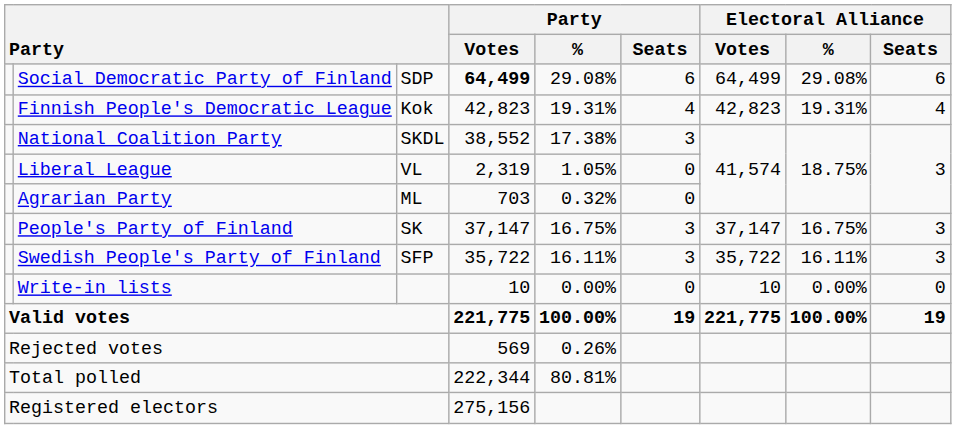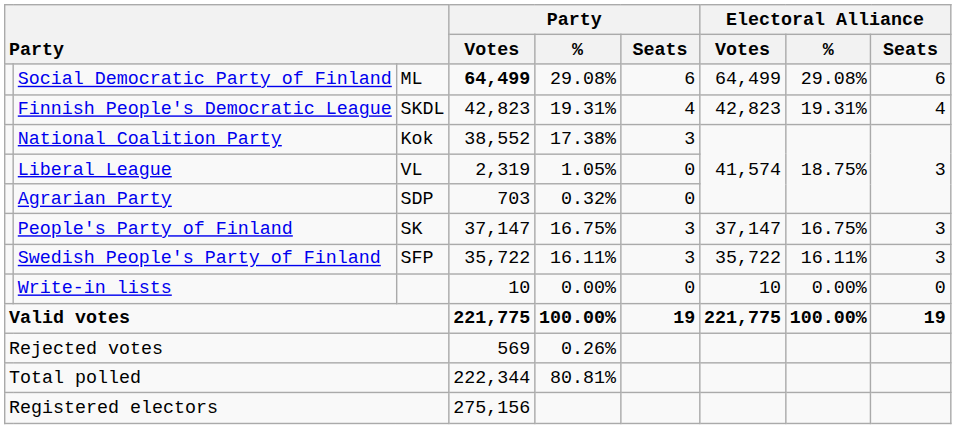 <table class="wikitable" border="1" style="text-align:right;">
 <tr>
 <th style="text-align:left;" valign=bottom rowspan=2 colspan=3>Party</th>
 <th colspan=3>Party</th>
 <th colspan=3>Electoral Alliance</th>
 </tr>
 <tr>
 <th align=center valign=bottom width="50">Votes</th>
 <th align=center valign=bottom width="50">%</th>
 <th align=center valign=bottom width="50">Seats</th>
 <th align=center valign=bottom width="50">Votes</th>
 <th align=center valign=bottom width="50">%</th>
 <th align=center valign=bottom width="50">Seats</th>
 </tr>
 <tr>
 <td></td>
 <td align=left style="white-space: nowrap;"><a href='#'>Social Democratic Party of Finland</a></td>
-<td align=left>SDP</td>
+<td align=left>ML</td>
 <td><strong>64,499</strong></td>
 <td>29.08%</td>
 <td>6</td>
 <td>64,499</td>
 <td>29.08%</td>
 <td>6</td>
 </tr>
 <tr>
 <td></td>
 <td align=left><a href='#'>Finnish People's Democratic League</a></td>
-<td align=left>Kok</td>
+<td align=left>SKDL</td>
 <td>42,823</td>
 <td>19.31%</td>
 <td>4</td>
 <td>42,823</td>
 <td>19.31%</td>
 <td>4</td>
 </tr>
 <tr>
 <td></td>
 <td align=left><a href='#'>National Coalition Party</a></td>
-<td align=left>SKDL</td>
+<td align=left>Kok</td>
 <td>38,552</td>
 <td>17.38%</td>
 <td>3</td>
 <td rowspan=3>41,574</td>
 <td rowspan=3>18.75%</td>
 <td rowspan=3>3</td>
 </tr>
 <tr>
 <td></td>
 <td align=left><a href='#'>Liberal League</a></td>
 <td align=left>VL</td>
 <td>2,319</td>
 <td>1.05%</td>
 <td>0</td>
 </tr>
 <tr>
 <td></td>
 <td align=left><a href='#'>Agrarian Party</a></td>
-<td align=left>ML</td>
+<td align=left>SDP</td>
 <td>703</td>
 <td>0.32%</td>
 <td>0</td>
 </tr>
 <tr>
 <td></td>
 <td align=left><a href='#'>People's Party of Finland</a></td>
 <td align=left>SK</td>
 <td>37,147</td>
 <td>16.75%</td>
 <td>3</td>
 <td>37,147</td>
 <td>16.75%</td>
 <td>3</td>
 </tr>
 <tr>
 <td></td>
 <td align=left><a href='#'>Swedish People's Party of Finland</a></td>
 <td align=left>SFP</td>
 <td>35,722</td>
 <td>16.11%</td>
 <td>3</td>
 <td>35,722</td>
 <td>16.11%</td>
 <td>3</td>
 </tr>
 <tr>
 <td></td>
 <td align=left><a href='#'>Write-in lists</a></td>
 <td align=left></td>
 <td>10</td>
 <td>0.00%</td>
 <td>0</td>
 <td>10</td>
 <td>0.00%</td>
 <td>0</td>
 </tr>
 <tr style="font-weight:bold">
 <td align=left colspan=3>Valid votes</td>
 <td>221,775</td>
 <td>100.00%</td>
 <td>19</td>
 <td>221,775</td>
 <td>100.00%</td>
 <td>19</td>
 </tr>
 <tr>
 <td align=left colspan=3>Rejected votes</td>
 <td>569</td>
 <td>0.26%</td>
 <td></td>
 <td></td>
 <td></td>
 <td></td>
 </tr>
 <tr>
 <td align=left colspan=3>Total polled</td>
 <td>222,344</td>
 <td>80.81%</td>
 <td></td>
 <td></td>
 <td></td>
 <td></td>
 </tr>
 <tr>
 <td align=left colspan=3>Registered electors</td>
 <td>275,156</td>
 <td></td>
 <td></td>
 <td></td>
 <td></td>
 <td></td>
 </tr>
 </table>
